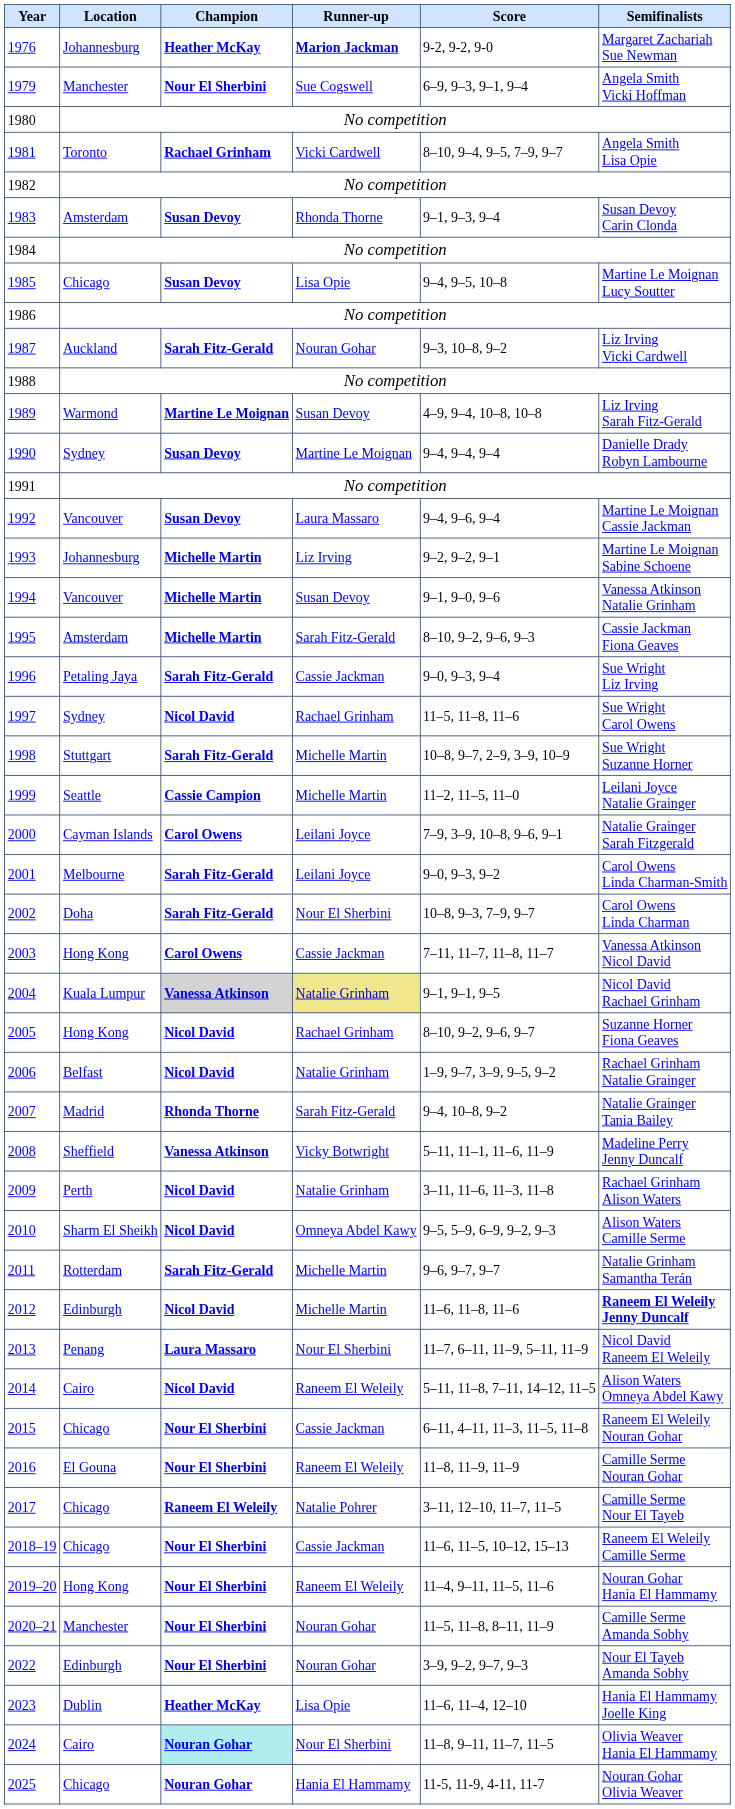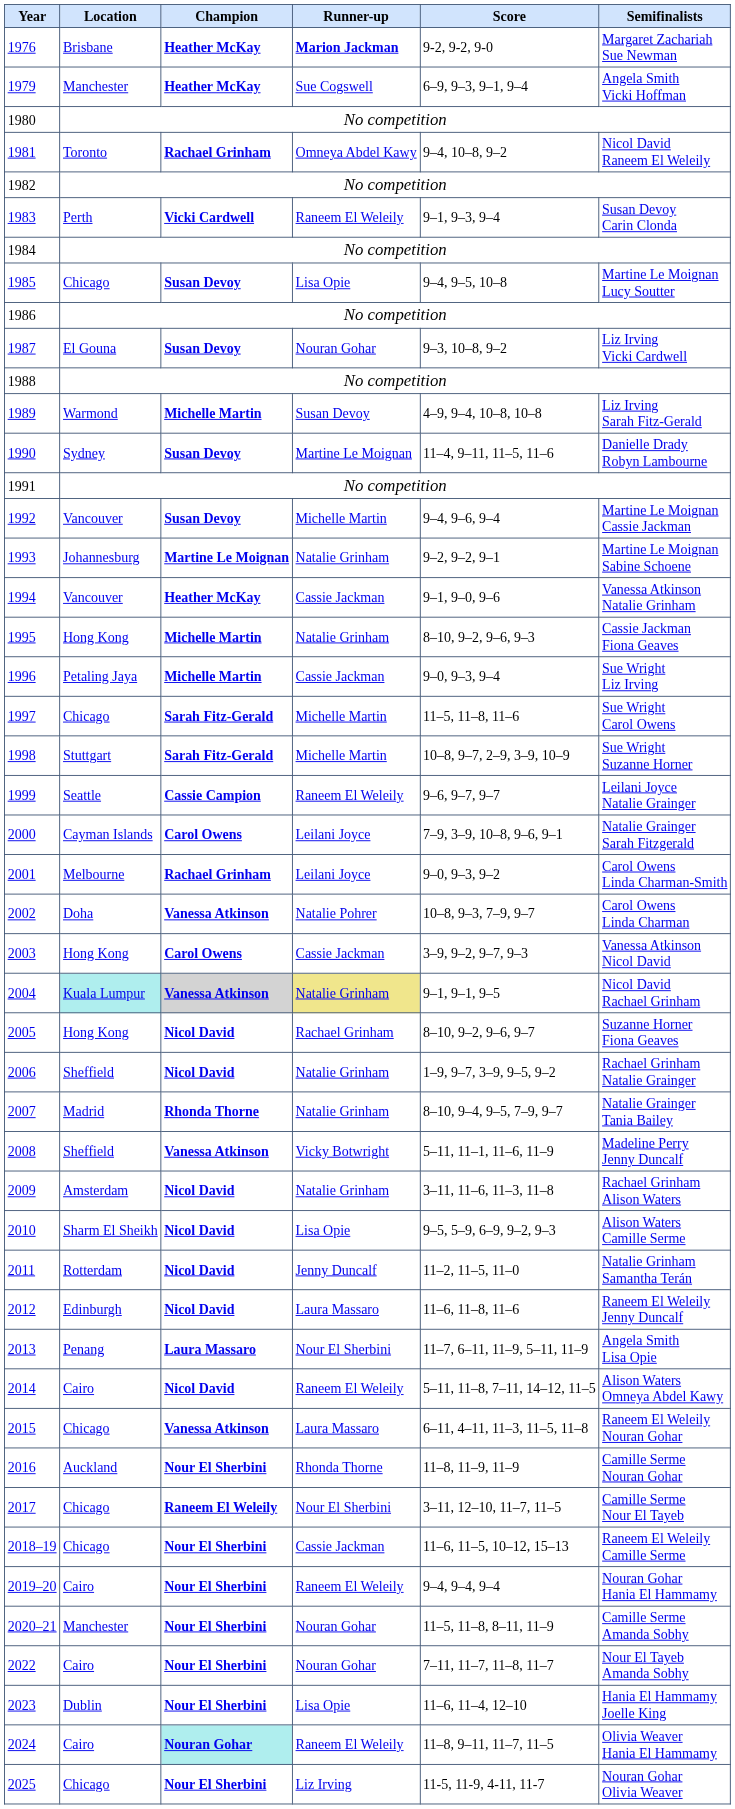 <table cellpadding="3" cellspacing="4" border="1" style="border:#435877 solid 1px; border-collapse: collapse; font-size: 95%;">
 <tr bgcolor="#d1e4fd">
 <th>Year</th>
 <th>Location</th>
 <th>Champion</th>
 <th>Runner-up</th>
 <th>Score</th>
 <th>Semifinalists</th>
 </tr>
 <tr>
 <td><a href='#'>1976</a></td>
-<td> <a href='#'>Johannesburg</a></td>
+<td> <a href='#'>Brisbane</a></td>
 <td> <strong><a href='#'>Heather McKay</a></strong></td>
 <td> <strong><a href='#'>Marion Jackman</a></strong></td>
 <td>9-2, 9-2, 9-0</td>
 <td> <a href='#'>Margaret Zachariah</a><br> <a href='#'>Sue Newman</a></td>
 </tr>
 <tr>
 <td><a href='#'>1979</a></td>
 <td> <a href='#'>Manchester</a></td>
-<td> <strong><a href='#'>Nour El Sherbini</a></strong></td>
+<td> <strong><a href='#'>Heather McKay</a></strong></td>
 <td> <a href='#'>Sue Cogswell</a></td>
 <td>6–9, 9–3, 9–1, 9–4</td>
 <td> <a href='#'>Angela Smith</a><br> <a href='#'>Vicki Hoffman</a></td>
 </tr>
 <tr>
 <td>1980</td>
 <td rowspan=1 colspan=5 align="center"><span><big><em>No competition</em></big></span></td>
 </tr>
 <tr>
 <td><a href='#'>1981</a></td>
 <td> <a href='#'>Toronto</a></td>
 <td> <strong><a href='#'>Rachael Grinham</a></strong></td>
-<td> <a href='#'>Vicki Cardwell</a></td>
-<td>8–10, 9–4, 9–5, 7–9, 9–7</td>
-<td> <a href='#'>Angela Smith</a><br> <a href='#'>Lisa Opie</a></td>
+<td> <a href='#'>Omneya Abdel Kawy</a></td>
+<td>9–4, 10–8, 9–2</td>
+<td> <a href='#'>Nicol David</a><br> <a href='#'>Raneem El Weleily</a></td>
 </tr>
 <tr>
 <td>1982</td>
 <td rowspan=1 colspan=5 align="center"><span><big><em>No competition</em></big></span></td>
 </tr>
 <tr>
 <td><a href='#'>1983</a></td>
-<td> <a href='#'>Amsterdam</a></td>
-<td> <strong><a href='#'>Susan Devoy</a></strong></td>
-<td> <a href='#'>Rhonda Thorne</a></td>
+<td> <a href='#'>Perth</a></td>
+<td> <strong><a href='#'>Vicki Cardwell</a></strong></td>
+<td> <a href='#'>Raneem El Weleily</a></td>
 <td>9–1, 9–3, 9–4</td>
 <td> <a href='#'>Susan Devoy</a><br> <a href='#'>Carin Clonda</a></td>
 </tr>
 <tr>
 <td>1984</td>
 <td rowspan=1 colspan=5 align="center"><span><big><em>No competition</em></big></span></td>
 </tr>
 <tr>
 <td><a href='#'>1985</a></td>
 <td> <a href='#'>Chicago</a></td>
 <td> <strong><a href='#'>Susan Devoy</a></strong></td>
 <td> <a href='#'>Lisa Opie</a></td>
 <td>9–4, 9–5, 10–8</td>
 <td> <a href='#'>Martine Le Moignan</a><br> <a href='#'>Lucy Soutter</a></td>
 </tr>
 <tr>
 <td>1986</td>
 <td rowspan=1 colspan=5 align="center"><span><big><em>No competition</em></big></span></td>
 </tr>
 <tr>
 <td><a href='#'>1987</a></td>
-<td> <a href='#'>Auckland</a></td>
-<td> <strong><a href='#'>Sarah Fitz-Gerald</a></strong></td>
+<td> <a href='#'>El Gouna</a></td>
+<td> <strong><a href='#'>Susan Devoy</a></strong></td>
 <td> <a href='#'>Nouran Gohar</a></td>
 <td>9–3, 10–8, 9–2</td>
 <td> <a href='#'>Liz Irving</a><br> <a href='#'>Vicki Cardwell</a></td>
 </tr>
 <tr>
 <td>1988</td>
 <td rowspan=1 colspan=5 align="center"><span><big><em>No competition</em></big></span></td>
 </tr>
 <tr>
 <td><a href='#'>1989</a></td>
 <td> <a href='#'>Warmond</a></td>
-<td> <strong><a href='#'>Martine Le Moignan</a></strong></td>
+<td> <strong><a href='#'>Michelle Martin</a></strong></td>
 <td> <a href='#'>Susan Devoy</a></td>
 <td>4–9, 9–4, 10–8, 10–8</td>
 <td> <a href='#'>Liz Irving</a><br> <a href='#'>Sarah Fitz-Gerald</a></td>
 </tr>
 <tr>
 <td><a href='#'>1990</a></td>
 <td> <a href='#'>Sydney</a></td>
 <td> <strong><a href='#'>Susan Devoy</a></strong></td>
 <td> <a href='#'>Martine Le Moignan</a></td>
-<td>9–4, 9–4, 9–4</td>
+<td>11–4, 9–11, 11–5, 11–6</td>
 <td> <a href='#'>Danielle Drady</a><br> <a href='#'>Robyn Lambourne</a></td>
 </tr>
 <tr>
 <td>1991</td>
 <td rowspan=1 colspan=5 align="center"><span><big><em>No competition</em></big></span></td>
 </tr>
 <tr>
 <td><a href='#'>1992</a></td>
 <td> <a href='#'>Vancouver</a></td>
 <td> <strong><a href='#'>Susan Devoy</a></strong></td>
-<td> <a href='#'>Laura Massaro</a></td>
+<td> <a href='#'>Michelle Martin</a></td>
 <td>9–4, 9–6, 9–4</td>
 <td> <a href='#'>Martine Le Moignan</a><br> <a href='#'>Cassie Jackman</a></td>
 </tr>
 <tr>
 <td><a href='#'>1993</a></td>
 <td> <a href='#'>Johannesburg</a></td>
-<td> <strong><a href='#'>Michelle Martin</a></strong></td>
-<td> <a href='#'>Liz Irving</a></td>
+<td> <strong><a href='#'>Martine Le Moignan</a></strong></td>
+<td> <a href='#'>Natalie Grinham</a></td>
 <td>9–2, 9–2, 9–1</td>
 <td> <a href='#'>Martine Le Moignan</a><br> <a href='#'>Sabine Schoene</a></td>
 </tr>
 <tr>
 <td><a href='#'>1994</a></td>
 <td> <a href='#'>Vancouver</a></td>
-<td> <strong><a href='#'>Michelle Martin</a></strong></td>
-<td> <a href='#'>Susan Devoy</a></td>
+<td> <strong><a href='#'>Heather McKay</a></strong></td>
+<td> <a href='#'>Cassie Jackman</a></td>
 <td>9–1, 9–0, 9–6</td>
 <td> <a href='#'>Vanessa Atkinson</a><br> <a href='#'>Natalie Grinham</a></td>
 </tr>
 <tr>
 <td><a href='#'>1995</a></td>
-<td> <a href='#'>Amsterdam</a></td>
+<td> <a href='#'>Hong Kong</a></td>
 <td> <strong><a href='#'>Michelle Martin</a></strong></td>
-<td> <a href='#'>Sarah Fitz-Gerald</a></td>
+<td> <a href='#'>Natalie Grinham</a></td>
 <td>8–10, 9–2, 9–6, 9–3</td>
 <td> <a href='#'>Cassie Jackman</a><br> <a href='#'>Fiona Geaves</a></td>
 </tr>
 <tr>
 <td><a href='#'>1996</a></td>
 <td> <a href='#'>Petaling Jaya</a></td>
-<td> <strong><a href='#'>Sarah Fitz-Gerald</a></strong></td>
+<td> <strong><a href='#'>Michelle Martin</a></strong></td>
 <td> <a href='#'>Cassie Jackman</a></td>
 <td>9–0, 9–3, 9–4</td>
 <td> <a href='#'>Sue Wright</a><br> <a href='#'>Liz Irving</a></td>
 </tr>
 <tr>
 <td><a href='#'>1997</a></td>
-<td> <a href='#'>Sydney</a></td>
-<td> <strong><a href='#'>Nicol David</a></strong></td>
-<td> <a href='#'>Rachael Grinham</a></td>
+<td> <a href='#'>Chicago</a></td>
+<td> <strong><a href='#'>Sarah Fitz-Gerald</a></strong></td>
+<td> <a href='#'>Michelle Martin</a></td>
 <td>11–5, 11–8, 11–6</td>
 <td> <a href='#'>Sue Wright</a><br> <a href='#'>Carol Owens</a></td>
 </tr>
 <tr>
 <td><a href='#'>1998</a></td>
 <td> <a href='#'>Stuttgart</a></td>
 <td> <strong><a href='#'>Sarah Fitz-Gerald</a></strong></td>
 <td> <a href='#'>Michelle Martin</a></td>
 <td>10–8, 9–7, 2–9, 3–9, 10–9</td>
 <td> <a href='#'>Sue Wright</a><br> <a href='#'>Suzanne Horner</a></td>
 </tr>
 <tr>
 <td><a href='#'>1999</a></td>
 <td> <a href='#'>Seattle</a></td>
 <td> <strong><a href='#'>Cassie Campion</a></strong></td>
-<td> <a href='#'>Michelle Martin</a></td>
-<td>11–2, 11–5, 11–0</td>
+<td> <a href='#'>Raneem El Weleily</a></td>
+<td>9–6, 9–7, 9–7</td>
 <td> <a href='#'>Leilani Joyce</a><br> <a href='#'>Natalie Grainger</a></td>
 </tr>
 <tr>
 <td><a href='#'>2000</a></td>
 <td> <a href='#'>Cayman Islands</a></td>
 <td> <strong><a href='#'>Carol Owens</a></strong></td>
 <td> <a href='#'>Leilani Joyce</a></td>
 <td>7–9, 3–9, 10–8, 9–6, 9–1</td>
 <td> <a href='#'>Natalie Grainger</a><br> <a href='#'>Sarah Fitzgerald</a></td>
 </tr>
 <tr>
 <td><a href='#'>2001</a></td>
 <td> <a href='#'>Melbourne</a></td>
-<td> <strong><a href='#'>Sarah Fitz-Gerald</a></strong></td>
+<td> <strong><a href='#'>Rachael Grinham</a></strong></td>
 <td> <a href='#'>Leilani Joyce</a></td>
 <td>9–0, 9–3, 9–2</td>
 <td> <a href='#'>Carol Owens</a><br> <a href='#'>Linda Charman-Smith</a></td>
 </tr>
 <tr>
 <td><a href='#'>2002</a></td>
 <td> <a href='#'>Doha</a></td>
-<td> <strong><a href='#'>Sarah Fitz-Gerald</a></strong></td>
-<td> <a href='#'>Nour El Sherbini</a></td>
+<td> <strong><a href='#'>Vanessa Atkinson</a></strong></td>
+<td> <a href='#'>Natalie Pohrer</a></td>
 <td>10–8, 9–3, 7–9, 9–7</td>
 <td> <a href='#'>Carol Owens</a><br> <a href='#'>Linda Charman</a></td>
 </tr>
 <tr>
 <td><a href='#'>2003</a></td>
 <td> <a href='#'>Hong Kong</a></td>
 <td> <strong><a href='#'>Carol Owens</a></strong></td>
 <td> <a href='#'>Cassie Jackman</a></td>
-<td>7–11, 11–7, 11–8, 11–7</td>
+<td>3–9, 9–2, 9–7, 9–3</td>
 <td> <a href='#'>Vanessa Atkinson</a><br> <a href='#'>Nicol David</a></td>
 </tr>
 <tr>
 <td><a href='#'>2004</a></td>
-<td> <a href='#'>Kuala Lumpur</a></td>
+<td style="background: paleturquoise;"> <a href='#'>Kuala Lumpur</a></td>
 <td style="background: lightgrey;"> <strong><a href='#'>Vanessa Atkinson</a></strong></td>
 <td style="background: khaki;"> <a href='#'>Natalie Grinham</a></td>
 <td>9–1, 9–1, 9–5</td>
 <td> <a href='#'>Nicol David</a><br> <a href='#'>Rachael Grinham</a></td>
 </tr>
 <tr>
 <td><a href='#'>2005</a></td>
 <td> <a href='#'>Hong Kong</a></td>
 <td> <strong><a href='#'>Nicol David</a></strong></td>
 <td> <a href='#'>Rachael Grinham</a></td>
 <td>8–10, 9–2, 9–6, 9–7</td>
 <td> <a href='#'>Suzanne Horner</a><br> <a href='#'>Fiona Geaves</a></td>
 </tr>
 <tr>
 <td><a href='#'>2006</a></td>
-<td> <a href='#'>Belfast</a></td>
+<td> <a href='#'>Sheffield</a></td>
 <td> <strong><a href='#'>Nicol David</a></strong></td>
 <td> <a href='#'>Natalie Grinham</a></td>
 <td>1–9, 9–7, 3–9, 9–5, 9–2</td>
 <td> <a href='#'>Rachael Grinham</a><br> <a href='#'>Natalie Grainger</a></td>
 </tr>
 <tr>
 <td><a href='#'>2007</a></td>
 <td> <a href='#'>Madrid</a></td>
 <td> <strong><a href='#'>Rhonda Thorne</a></strong></td>
-<td> <a href='#'>Sarah Fitz-Gerald</a></td>
-<td>9–4, 10–8, 9–2</td>
+<td> <a href='#'>Natalie Grinham</a></td>
+<td>8–10, 9–4, 9–5, 7–9, 9–7</td>
 <td> <a href='#'>Natalie Grainger</a><br> <a href='#'>Tania Bailey</a></td>
 </tr>
 <tr>
 <td><a href='#'>2008</a></td>
 <td> <a href='#'>Sheffield</a></td>
 <td> <strong><a href='#'>Vanessa Atkinson</a></strong></td>
 <td> <a href='#'>Vicky Botwright</a></td>
 <td>5–11, 11–1, 11–6, 11–9</td>
 <td> <a href='#'>Madeline Perry</a><br> <a href='#'>Jenny Duncalf</a></td>
 </tr>
 <tr>
 <td><a href='#'>2009</a></td>
-<td> <a href='#'>Perth</a></td>
+<td> <a href='#'>Amsterdam</a></td>
 <td> <strong><a href='#'>Nicol David</a></strong></td>
 <td> <a href='#'>Natalie Grinham</a></td>
 <td>3–11, 11–6, 11–3, 11–8</td>
 <td> <a href='#'>Rachael Grinham</a><br> <a href='#'>Alison Waters</a></td>
 </tr>
 <tr>
 <td><a href='#'>2010</a></td>
 <td> <a href='#'>Sharm El Sheikh</a></td>
 <td> <strong><a href='#'>Nicol David</a></strong></td>
-<td> <a href='#'>Omneya Abdel Kawy</a></td>
+<td> <a href='#'>Lisa Opie</a></td>
 <td>9–5, 5–9, 6–9, 9–2, 9–3</td>
 <td> <a href='#'>Alison Waters</a><br> <a href='#'>Camille Serme</a></td>
 </tr>
 <tr>
 <td><a href='#'>2011</a></td>
 <td> <a href='#'>Rotterdam</a></td>
-<td> <strong><a href='#'>Sarah Fitz-Gerald</a></strong></td>
-<td> <a href='#'>Michelle Martin</a></td>
-<td>9–6, 9–7, 9–7</td>
+<td> <strong><a href='#'>Nicol David</a></strong></td>
+<td> <a href='#'>Jenny Duncalf</a></td>
+<td>11–2, 11–5, 11–0</td>
 <td> <a href='#'>Natalie Grinham</a><br> <a href='#'>Samantha Terán</a></td>
 </tr>
 <tr>
 <td><a href='#'>2012</a></td>
 <td> <a href='#'>Edinburgh</a></td>
 <td> <strong><a href='#'>Nicol David</a></strong></td>
-<td> <a href='#'>Michelle Martin</a></td>
+<td> <a href='#'>Laura Massaro</a></td>
 <td>11–6, 11–8, 11–6</td>
-<td><strong> <a href='#'>Raneem El Weleily</a><br> <a href='#'>Jenny Duncalf</a></strong></td>
+<td> <a href='#'>Raneem El Weleily</a><br> <a href='#'>Jenny Duncalf</a></td>
 </tr>
 <tr>
 <td><a href='#'>2013</a></td>
 <td> <a href='#'>Penang</a></td>
 <td> <strong><a href='#'>Laura Massaro</a></strong></td>
 <td> <a href='#'>Nour El Sherbini</a></td>
 <td>11–7, 6–11, 11–9, 5–11, 11–9</td>
-<td> <a href='#'>Nicol David</a><br> <a href='#'>Raneem El Weleily</a></td>
+<td> <a href='#'>Angela Smith</a><br> <a href='#'>Lisa Opie</a></td>
 </tr>
 <tr>
 <td><a href='#'>2014</a></td>
 <td> <a href='#'>Cairo</a></td>
 <td> <strong><a href='#'>Nicol David</a></strong></td>
 <td> <a href='#'>Raneem El Weleily</a></td>
 <td>5–11, 11–8, 7–11, 14–12, 11–5</td>
 <td> <a href='#'>Alison Waters</a><br> <a href='#'>Omneya Abdel Kawy</a></td>
 </tr>
 <tr>
 <td><a href='#'>2015</a></td>
 <td> <a href='#'>Chicago</a></td>
-<td> <strong><a href='#'>Nour El Sherbini</a></strong></td>
-<td> <a href='#'>Cassie Jackman</a></td>
+<td> <strong><a href='#'>Vanessa Atkinson</a></strong></td>
+<td> <a href='#'>Laura Massaro</a></td>
 <td>6–11, 4–11, 11–3, 11–5, 11–8</td>
 <td> <a href='#'>Raneem El Weleily</a><br> <a href='#'>Nouran Gohar</a></td>
 </tr>
 <tr>
 <td><a href='#'>2016</a></td>
-<td> <a href='#'>El Gouna</a></td>
+<td> <a href='#'>Auckland</a></td>
 <td> <strong><a href='#'>Nour El Sherbini</a></strong></td>
-<td> <a href='#'>Raneem El Weleily</a></td>
+<td> <a href='#'>Rhonda Thorne</a></td>
 <td>11–8, 11–9, 11–9</td>
 <td> <a href='#'>Camille Serme</a><br> <a href='#'>Nouran Gohar</a></td>
 </tr>
 <tr>
 <td><a href='#'>2017</a></td>
 <td> <a href='#'>Chicago</a></td>
 <td> <strong><a href='#'>Raneem El Weleily</a></strong></td>
-<td> <a href='#'>Natalie Pohrer</a></td>
+<td> <a href='#'>Nour El Sherbini</a></td>
 <td>3–11, 12–10, 11–7, 11–5</td>
 <td> <a href='#'>Camille Serme</a><br> <a href='#'>Nour El Tayeb</a></td>
 </tr>
 <tr>
 <td><a href='#'>2018–19</a></td>
 <td> <a href='#'>Chicago</a></td>
 <td> <strong><a href='#'>Nour El Sherbini</a></strong></td>
 <td> <a href='#'>Cassie Jackman</a></td>
 <td>11–6, 11–5, 10–12, 15–13</td>
 <td> <a href='#'>Raneem El Weleily</a><br> <a href='#'>Camille Serme</a></td>
 </tr>
 <tr>
 <td><a href='#'>2019–20</a></td>
-<td> <a href='#'>Hong Kong</a></td>
+<td> <a href='#'>Cairo</a></td>
 <td> <strong><a href='#'>Nour El Sherbini</a></strong></td>
 <td> <a href='#'>Raneem El Weleily</a></td>
-<td>11–4, 9–11, 11–5, 11–6</td>
+<td>9–4, 9–4, 9–4</td>
 <td> <a href='#'>Nouran Gohar</a><br> <a href='#'>Hania El Hammamy</a></td>
 </tr>
 <tr>
 <td><a href='#'>2020–21</a></td>
 <td> <a href='#'>Manchester</a></td>
 <td> <strong><a href='#'>Nour El Sherbini</a></strong></td>
 <td> <a href='#'>Nouran Gohar</a></td>
 <td>11–5, 11–8, 8–11, 11–9</td>
 <td> <a href='#'>Camille Serme</a><br> <a href='#'>Amanda Sobhy</a></td>
 </tr>
 <tr>
 <td><a href='#'>2022</a></td>
-<td> <a href='#'>Edinburgh</a></td>
+<td> <a href='#'>Cairo</a></td>
 <td> <strong><a href='#'>Nour El Sherbini</a></strong></td>
 <td> <a href='#'>Nouran Gohar</a></td>
-<td>3–9, 9–2, 9–7, 9–3</td>
+<td>7–11, 11–7, 11–8, 11–7</td>
 <td> <a href='#'>Nour El Tayeb</a><br> <a href='#'>Amanda Sobhy</a></td>
 </tr>
 <tr>
 <td><a href='#'>2023</a></td>
 <td> <a href='#'>Dublin</a></td>
-<td> <strong><a href='#'>Heather McKay</a></strong></td>
+<td> <strong><a href='#'>Nour El Sherbini</a></strong></td>
 <td> <a href='#'>Lisa Opie</a></td>
 <td>11–6, 11–4, 12–10</td>
 <td> <a href='#'>Hania El Hammamy</a><br> <a href='#'>Joelle King</a></td>
 </tr>
 <tr>
 <td><a href='#'>2024</a></td>
 <td> <a href='#'>Cairo</a></td>
 <td style="background: paleturquoise;"> <strong><a href='#'>Nouran Gohar</a></strong></td>
-<td> <a href='#'>Nour El Sherbini</a></td>
+<td> <a href='#'>Raneem El Weleily</a></td>
 <td>11–8, 9–11, 11–7, 11–5</td>
 <td> <a href='#'>Olivia Weaver</a> <br> <a href='#'>Hania El Hammamy</a></td>
 </tr>
 <tr>
 <td><a href='#'>2025</a></td>
 <td> <a href='#'>Chicago</a></td>
-<td> <strong><a href='#'>Nouran Gohar</a></strong></td>
-<td> <a href='#'>Hania El Hammamy</a></td>
+<td> <strong><a href='#'>Nour El Sherbini</a></strong></td>
+<td> <a href='#'>Liz Irving</a></td>
 <td>11-5, 11-9, 4-11, 11-7</td>
 <td> <a href='#'>Nouran Gohar</a> <br> <a href='#'>Olivia Weaver</a></td>
 </tr>
 </table>
